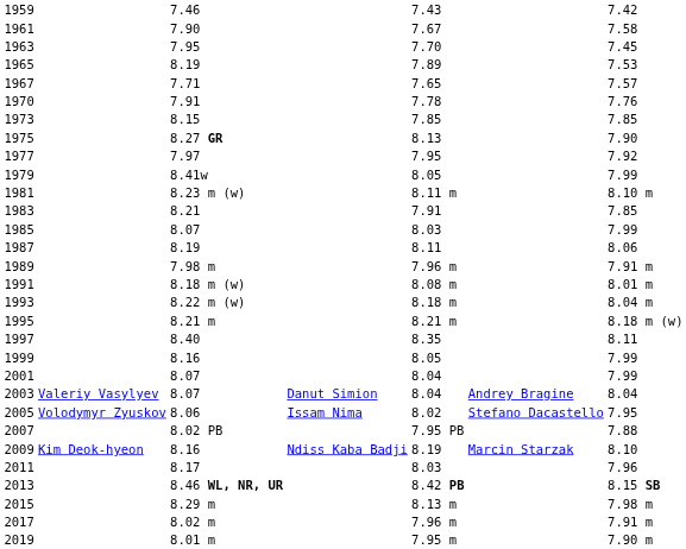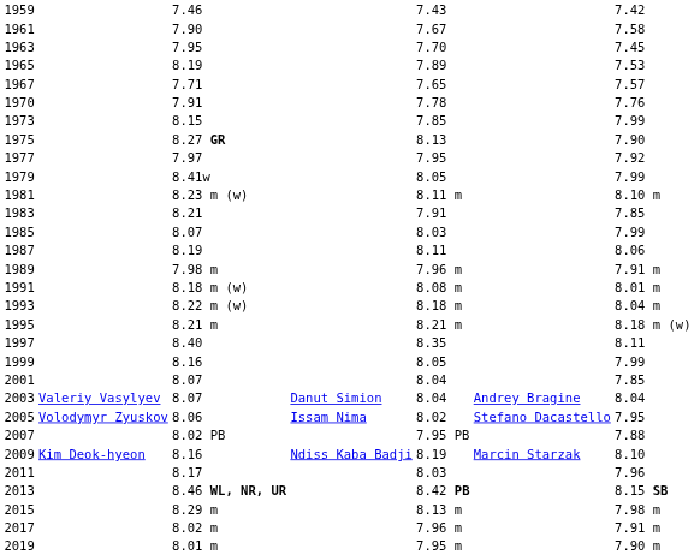 <table>
 <tr>
 <td>1959</td>
 <td></td>
 <td>7.46</td>
 <td></td>
 <td>7.43</td>
 <td></td>
 <td>7.42</td>
 </tr>
 <tr>
 <td>1961</td>
 <td></td>
 <td>7.90</td>
 <td></td>
 <td>7.67</td>
 <td></td>
 <td>7.58</td>
 </tr>
 <tr>
 <td>1963</td>
 <td></td>
 <td>7.95</td>
 <td></td>
 <td>7.70</td>
 <td></td>
 <td>7.45</td>
 </tr>
 <tr>
 <td>1965</td>
 <td></td>
 <td>8.19</td>
 <td></td>
 <td>7.89</td>
 <td></td>
 <td>7.53</td>
 </tr>
 <tr>
 <td>1967</td>
 <td></td>
 <td>7.71</td>
 <td></td>
 <td>7.65</td>
 <td></td>
 <td>7.57</td>
 </tr>
 <tr>
 <td>1970</td>
 <td></td>
 <td>7.91</td>
 <td></td>
 <td>7.78</td>
 <td></td>
 <td>7.76</td>
 </tr>
 <tr>
 <td>1973</td>
 <td></td>
 <td>8.15</td>
 <td></td>
 <td>7.85</td>
 <td></td>
-<td>7.85</td>
+<td>7.99</td>
 </tr>
 <tr>
 <td>1975</td>
 <td></td>
 <td>8.27 <strong>GR</strong></td>
 <td></td>
 <td>8.13</td>
 <td></td>
 <td>7.90</td>
 </tr>
 <tr>
 <td>1977</td>
 <td></td>
 <td>7.97</td>
 <td></td>
 <td>7.95</td>
 <td></td>
 <td>7.92</td>
 </tr>
 <tr>
 <td>1979</td>
 <td></td>
 <td>8.41w</td>
 <td></td>
 <td>8.05</td>
 <td></td>
 <td>7.99</td>
 </tr>
 <tr>
 <td>1981</td>
 <td></td>
 <td>8.23 m (w)</td>
 <td></td>
 <td>8.11 m</td>
 <td></td>
 <td>8.10 m</td>
 </tr>
 <tr>
 <td>1983</td>
 <td></td>
 <td>8.21</td>
 <td></td>
 <td>7.91</td>
 <td></td>
 <td>7.85</td>
 </tr>
 <tr>
 <td>1985</td>
 <td></td>
 <td>8.07</td>
 <td></td>
 <td>8.03</td>
 <td></td>
 <td>7.99</td>
 </tr>
 <tr>
 <td>1987</td>
 <td></td>
 <td>8.19</td>
 <td></td>
 <td>8.11</td>
 <td></td>
 <td>8.06</td>
 </tr>
 <tr>
 <td>1989</td>
 <td></td>
 <td>7.98 m</td>
 <td></td>
 <td>7.96 m</td>
 <td></td>
 <td>7.91 m</td>
 </tr>
 <tr>
 <td>1991</td>
 <td></td>
 <td>8.18 m (w)</td>
 <td></td>
 <td>8.08 m</td>
 <td></td>
 <td>8.01 m</td>
 </tr>
 <tr>
 <td>1993</td>
 <td></td>
 <td>8.22 m (w)</td>
 <td></td>
 <td>8.18 m</td>
 <td></td>
 <td>8.04 m</td>
 </tr>
 <tr>
 <td>1995</td>
 <td></td>
 <td>8.21 m</td>
 <td></td>
 <td>8.21 m</td>
 <td></td>
 <td>8.18 m (w)</td>
 </tr>
 <tr>
 <td>1997</td>
 <td></td>
 <td>8.40</td>
 <td></td>
 <td>8.35</td>
 <td></td>
 <td>8.11</td>
 </tr>
 <tr>
 <td>1999</td>
 <td></td>
 <td>8.16</td>
 <td></td>
 <td>8.05</td>
 <td></td>
 <td>7.99</td>
 </tr>
 <tr>
 <td>2001</td>
 <td></td>
 <td>8.07</td>
 <td></td>
 <td>8.04</td>
 <td></td>
-<td>7.99</td>
+<td>7.85</td>
 </tr>
 <tr>
 <td>2003</td>
 <td><a href='#'>Valeriy Vasylyev</a><br> </td>
 <td>8.07</td>
 <td><a href='#'>Danut Simion</a><br> </td>
 <td>8.04</td>
 <td><a href='#'>Andrey Bragine</a><br> </td>
 <td>8.04</td>
 </tr>
 <tr>
 <td>2005<br></td>
 <td><a href='#'>Volodymyr Zyuskov</a><br> </td>
 <td>8.06</td>
 <td><a href='#'>Issam Nima</a><br> </td>
 <td>8.02</td>
 <td><a href='#'>Stefano Dacastello</a><br> </td>
 <td>7.95</td>
 </tr>
 <tr>
 <td>2007<br></td>
 <td></td>
 <td>8.02 PB</td>
 <td></td>
 <td>7.95 PB</td>
 <td></td>
 <td>7.88</td>
 </tr>
 <tr>
 <td>2009<br></td>
 <td><a href='#'>Kim Deok-hyeon</a><br> </td>
 <td>8.16</td>
 <td><a href='#'>Ndiss Kaba Badji</a><br> </td>
 <td>8.19</td>
 <td><a href='#'>Marcin Starzak</a><br> </td>
 <td>8.10</td>
 </tr>
 <tr>
 <td>2011<br></td>
 <td></td>
 <td>8.17</td>
 <td></td>
 <td>8.03</td>
 <td></td>
 <td>7.96</td>
 </tr>
 <tr>
 <td>2013<br></td>
 <td></td>
 <td>8.46 <strong>WL, NR, UR</strong></td>
 <td></td>
 <td>8.42 <strong>PB</strong></td>
 <td></td>
 <td>8.15 <strong>SB</strong></td>
 </tr>
 <tr>
 <td>2015<br></td>
 <td></td>
 <td>8.29 m</td>
 <td></td>
 <td>8.13 m</td>
 <td></td>
 <td>7.98 m</td>
 </tr>
 <tr>
 <td>2017<br></td>
 <td></td>
 <td>8.02 m</td>
 <td></td>
 <td>7.96 m</td>
 <td></td>
 <td>7.91 m</td>
 </tr>
 <tr>
 <td>2019<br></td>
 <td></td>
 <td>8.01 m</td>
 <td></td>
 <td>7.95 m</td>
 <td></td>
 <td>7.90 m</td>
 </tr>
 </table>
